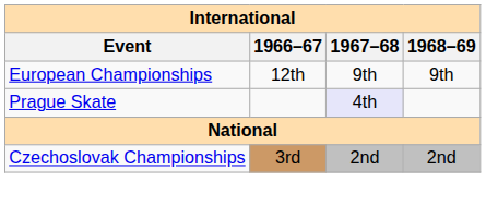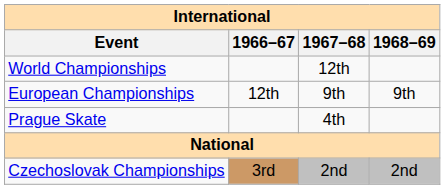 <table class="wikitable" style="text-align:center">
 <tr>
 <th style="background-color: #ffdead; " colspan=4 align=center>International</th>
 </tr>
 <tr>
 <th>Event</th>
 <th>1966–67</th>
 <th>1967–68</th>
 <th>1968–69</th>
 </tr>
 <tr>
+<td align=left><a href='#'>World Championships</a></td>
+<td></td>
+<td>12th</td>
+<td></td>
+</tr>
+<tr>
 <td align=left><a href='#'>European Championships</a></td>
 <td>12th</td>
 <td>9th</td>
 <td>9th</td>
 </tr>
 <tr>
 <td align=left><a href='#'>Prague Skate</a></td>
 <td></td>
-<td style="background: lavender;">4th</td>
+<td>4th</td>
 <td></td>
 </tr>
 <tr>
 <th style="background-color: #ffdead; " colspan=4 align=center>National</th>
 </tr>
 <tr>
 <td align=left><a href='#'>Czechoslovak Championships</a></td>
 <td bgcolor=cc9966>3rd</td>
 <td bgcolor=silver>2nd</td>
 <td bgcolor=silver>2nd</td>
 </tr>
 </table>
